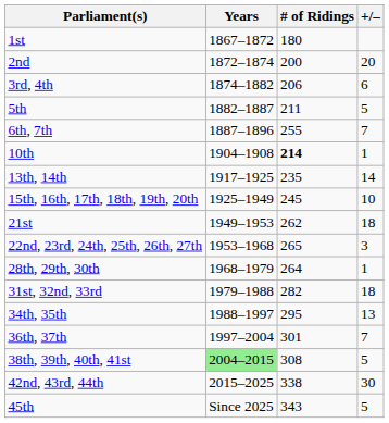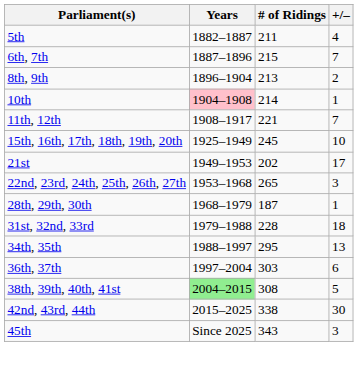 <table class="wikitable sortable">
 <tr>
 <th>Parliament(s)</th>
 <th>Years</th>
 <th># of Ridings</th>
 <th>+/–</th>
 </tr>
 <tr>
-<td><a href='#'>1st</a></td>
-<td>1867–1872</td>
-<td>180</td>
-<td></td>
-</tr>
-<tr>
-<td><a href='#'>2nd</a></td>
-<td>1872–1874</td>
-<td>200</td>
-<td> 20</td>
-</tr>
-<tr>
-<td><a href='#'>3rd</a>, <a href='#'>4th</a></td>
-<td>1874–1882</td>
-<td>206</td>
-<td> 6</td>
-</tr>
-<tr>
 <td><a href='#'>5th</a></td>
 <td>1882–1887</td>
 <td>211</td>
-<td> 5</td>
+<td> 4</td>
 </tr>
 <tr>
 <td><a href='#'>6th</a>, <a href='#'>7th</a></td>
 <td>1887–1896</td>
-<td>255</td>
+<td>215</td>
 <td> 7</td>
 </tr>
 <tr>
+<td><a href='#'>8th</a>, <a href='#'>9th</a></td>
+<td>1896–1904</td>
+<td>213</td>
+<td> 2</td>
+</tr>
+<tr>
 <td><a href='#'>10th</a></td>
-<td>1904–1908</td>
-<td><strong>214</strong></td>
+<td style="background: pink;">1904–1908</td>
+<td>214</td>
 <td> 1</td>
 </tr>
 <tr>
-<td><a href='#'>13th</a>, <a href='#'>14th</a></td>
-<td>1917–1925</td>
-<td>235</td>
-<td> 14</td>
+<td><a href='#'>11th</a>, <a href='#'>12th</a></td>
+<td>1908–1917</td>
+<td>221</td>
+<td> 7</td>
 </tr>
 <tr>
 <td><a href='#'>15th</a>, <a href='#'>16th</a>, <a href='#'>17th</a>, <a href='#'>18th</a>, <a href='#'>19th</a>, <a href='#'>20th</a></td>
 <td>1925–1949</td>
 <td>245</td>
 <td> 10</td>
 </tr>
 <tr>
 <td><a href='#'>21st</a></td>
 <td>1949–1953</td>
-<td>262</td>
-<td> 18</td>
+<td>202</td>
+<td> 17</td>
 </tr>
 <tr>
 <td><a href='#'>22nd</a>, <a href='#'>23rd</a>, <a href='#'>24th</a>, <a href='#'>25th</a>, <a href='#'>26th</a>, <a href='#'>27th</a></td>
 <td>1953–1968</td>
 <td>265</td>
 <td> 3</td>
 </tr>
 <tr>
 <td><a href='#'>28th</a>, <a href='#'>29th</a>, <a href='#'>30th</a></td>
 <td>1968–1979</td>
-<td>264</td>
+<td>187</td>
 <td> 1</td>
 </tr>
 <tr>
 <td><a href='#'>31st</a>, <a href='#'>32nd</a>, <a href='#'>33rd</a></td>
 <td>1979–1988</td>
-<td>282</td>
+<td>228</td>
 <td> 18</td>
 </tr>
 <tr>
 <td><a href='#'>34th</a>, <a href='#'>35th</a></td>
 <td>1988–1997</td>
 <td>295</td>
 <td> 13</td>
 </tr>
 <tr>
 <td><a href='#'>36th</a>, <a href='#'>37th</a></td>
 <td>1997–2004</td>
-<td>301</td>
-<td> 7</td>
+<td>303</td>
+<td> 6</td>
 </tr>
 <tr>
 <td><a href='#'>38th</a>, <a href='#'>39th</a>, <a href='#'>40th</a>, <a href='#'>41st</a></td>
 <td style="background: lightgreen;">2004–2015</td>
 <td>308</td>
 <td> 5</td>
 </tr>
 <tr>
 <td><a href='#'>42nd</a>, <a href='#'>43rd</a>, <a href='#'>44th</a></td>
 <td>2015–2025</td>
 <td>338</td>
 <td> 30</td>
 </tr>
 <tr>
 <td><a href='#'>45th</a></td>
 <td>Since 2025</td>
 <td>343</td>
-<td> 5</td>
+<td> 3</td>
 </tr>
 </table>
